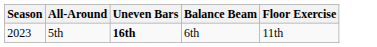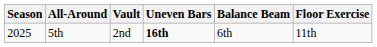 <table class="wikitable">
 <tr>
 <th>Season</th>
 <th>All-Around</th>
+<th>Vault</th>
 <th>Uneven Bars</th>
 <th>Balance Beam</th>
 <th>Floor Exercise</th>
 </tr>
 <tr>
-<td>2023</td>
+<td>2025</td>
 <td>5th</td>
+<td>2nd</td>
 <td><strong>16th</strong></td>
 <td>6th</td>
 <td>11th</td>
 </tr>
 </table>
